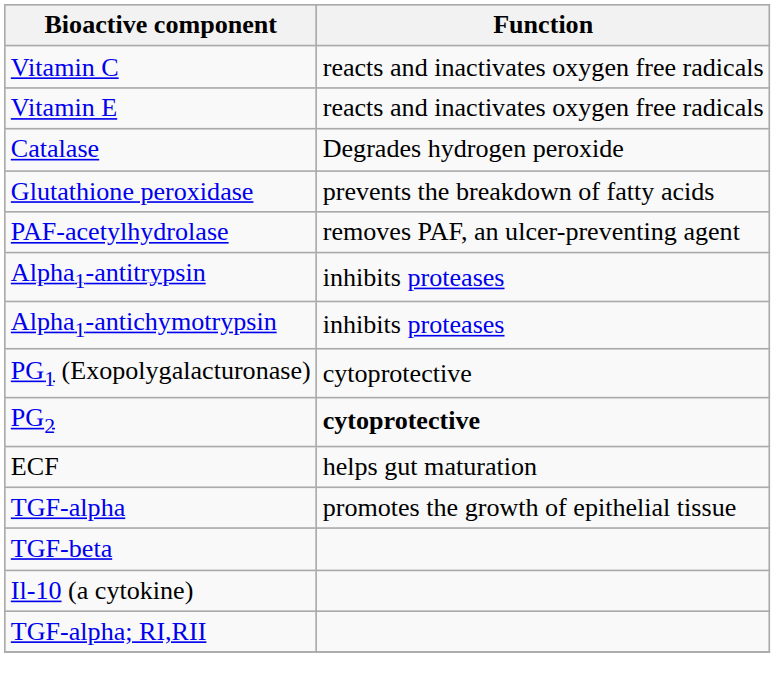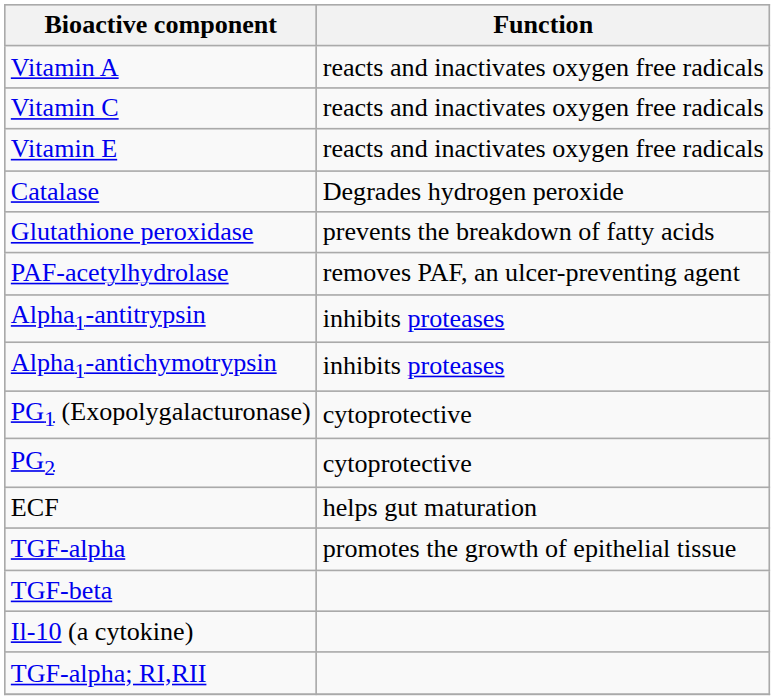 <table class="wikitable">
 <tr>
 <th>Bioactive component</th>
 <th>Function</th>
+</tr>
+<tr>
+<td><a href='#'>Vitamin A</a></td>
+<td>reacts and inactivates oxygen free radicals</td>
 </tr>
 <tr>
 <td><a href='#'>Vitamin C</a></td>
 <td>reacts and inactivates oxygen free radicals</td>
 </tr>
 <tr>
 <td><a href='#'>Vitamin E</a></td>
 <td>reacts and inactivates oxygen free radicals</td>
 </tr>
 <tr>
 <td><a href='#'>Catalase</a></td>
 <td>Degrades hydrogen peroxide</td>
 </tr>
 <tr>
 <td><a href='#'>Glutathione peroxidase</a></td>
 <td>prevents the breakdown of fatty acids</td>
 </tr>
 <tr>
 <td><a href='#'>PAF-acetylhydrolase</a></td>
 <td>removes PAF, an ulcer-preventing agent</td>
 </tr>
 <tr>
 <td><a href='#'>Alpha<sub>1</sub>-antitrypsin</a></td>
 <td>inhibits <a href='#'>proteases</a></td>
 </tr>
 <tr>
 <td><a href='#'>Alpha<sub>1</sub>-antichymotrypsin</a></td>
 <td>inhibits <a href='#'>proteases</a></td>
 </tr>
 <tr>
 <td><a href='#'>PG<sub>1</sub></a> (Exopolygalacturonase)</td>
 <td>cytoprotective</td>
 </tr>
 <tr>
 <td><a href='#'>PG<sub>2</sub></a></td>
-<td><strong>cytoprotective</strong></td>
+<td>cytoprotective</td>
 </tr>
 <tr>
 <td>ECF</td>
 <td>helps gut maturation</td>
 </tr>
 <tr>
 <td><a href='#'>TGF-alpha</a></td>
 <td>promotes the growth of epithelial tissue</td>
 </tr>
 <tr>
 <td><a href='#'>TGF-beta</a></td>
 <td></td>
 </tr>
 <tr>
 <td><a href='#'>Il-10</a> (a cytokine)</td>
 <td></td>
 </tr>
 <tr>
 <td><a href='#'>TGF-alpha; RI,RII</a></td>
 <td></td>
 </tr>
 <tr>
 </tr>
 </table>
